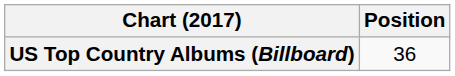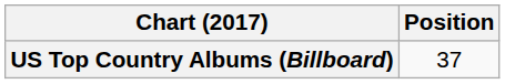 <table class="wikitable plainrowheaders" style="text-align:center;">
 <tr>
 <th scope="col">Chart (2017)</th>
 <th scope="col">Position</th>
 </tr>
 <tr>
 <th scope="row">US Top Country Albums (<em>Billboard</em>)</th>
-<td>36</td>
+<td>37</td>
 </tr>
 </table>
